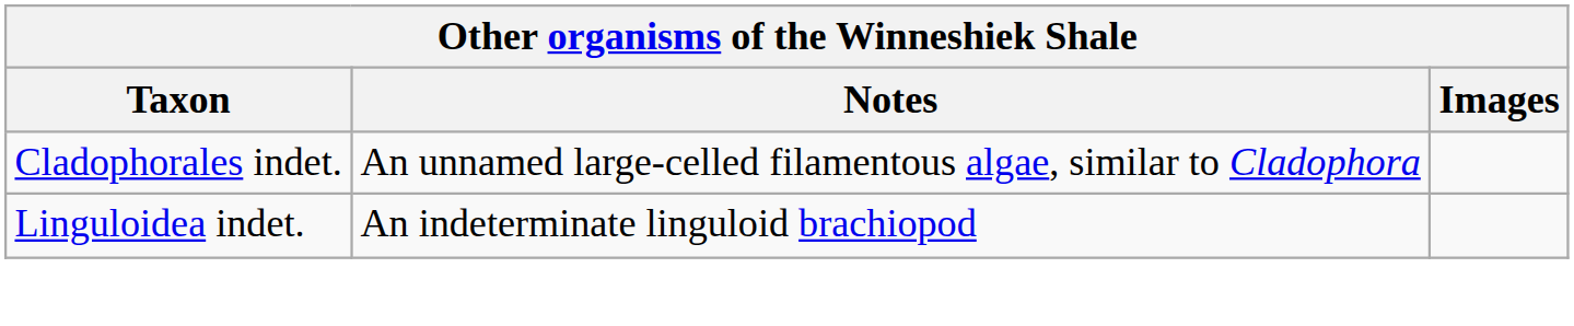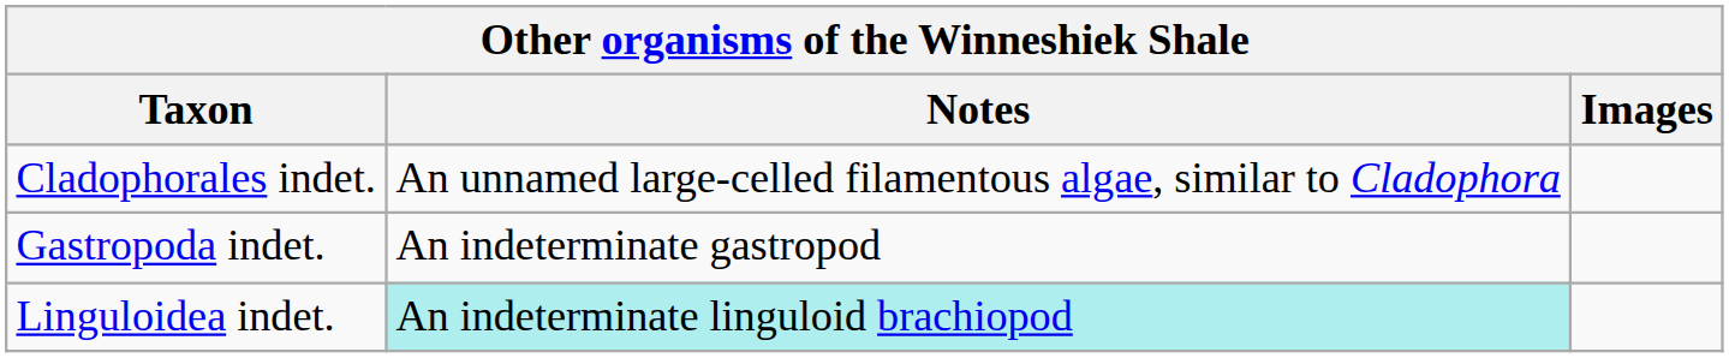 <table class="wikitable" align="center">
 <tr>
 <th colspan="3" align="center"><strong>Other <a href='#'>organisms</a> of the Winneshiek Shale</strong></th>
 </tr>
 <tr>
 <th>Taxon</th>
 <th>Notes</th>
 <th>Images</th>
 </tr>
 <tr>
 <td><a href='#'>Cladophorales</a> indet.</td>
 <td>An unnamed large-celled filamentous <a href='#'>algae</a>, similar to <em><a href='#'>Cladophora</a></em></td>
 <td></td>
 </tr>
 <tr>
+<td><a href='#'>Gastropoda</a> indet.</td>
+<td>An indeterminate gastropod</td>
+<td></td>
+</tr>
+<tr>
 <td><a href='#'>Linguloidea</a> indet.</td>
-<td>An indeterminate linguloid <a href='#'>brachiopod</a></td>
+<td style="background: paleturquoise;">An indeterminate linguloid <a href='#'>brachiopod</a></td>
 <td></td>
 </tr>
 </table>
